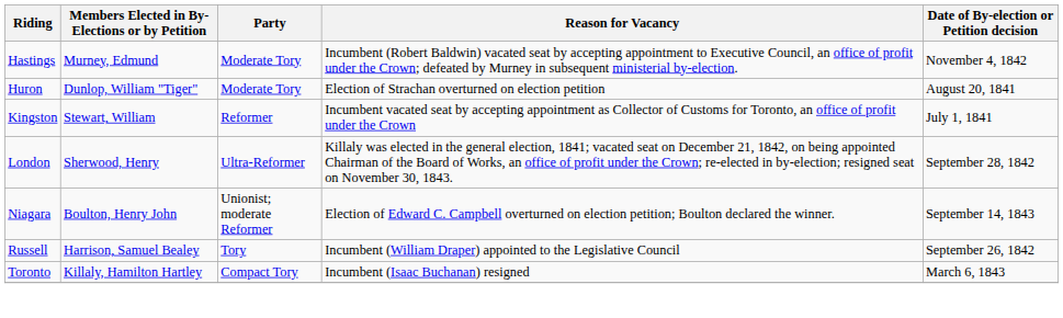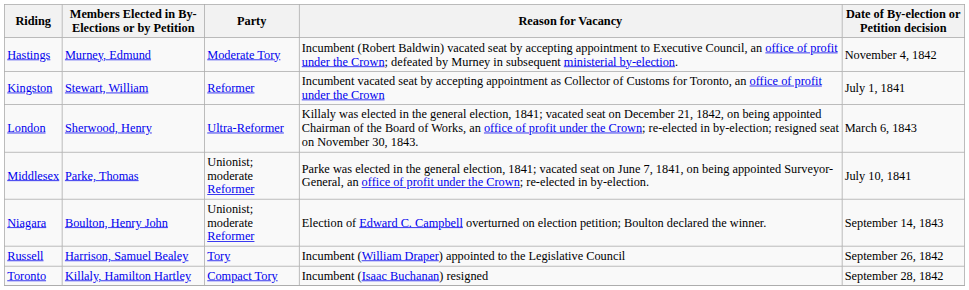 <table class="wikitable sortable">
 <tr>
 <th>Riding</th>
 <th>Members Elected in By-Elections or by Petition</th>
 <th>Party</th>
 <th>Reason for Vacancy</th>
 <th>Date of By-election or Petition decision</th>
 </tr>
 <tr>
 <td><a href='#'>Hastings</a></td>
 <td><a href='#'>Murney, Edmund</a></td>
 <td><a href='#'>Moderate Tory</a></td>
 <td>Incumbent (Robert Baldwin) vacated seat by accepting appointment to Executive Council, an <a href='#'>office of profit under the Crown</a>;  defeated by Murney in subsequent <a href='#'>ministerial by-election</a>.</td>
 <td>November 4, 1842</td>
 </tr>
 <tr>
-<td><a href='#'>Huron</a></td>
-<td><a href='#'>Dunlop, William "Tiger"</a></td>
-<td><a href='#'>Moderate Tory</a></td>
-<td>Election of Strachan overturned on election petition</td>
-<td>August 20, 1841</td>
-</tr>
-<tr>
 <td><a href='#'>Kingston</a></td>
 <td><a href='#'>Stewart, William</a></td>
 <td><a href='#'>Reformer</a></td>
 <td>Incumbent vacated seat by accepting appointment as Collector of Customs for Toronto, an <a href='#'>office of profit under the Crown</a></td>
 <td>July 1, 1841</td>
 </tr>
 <tr>
 <td><a href='#'>London</a></td>
 <td><a href='#'>Sherwood, Henry</a></td>
 <td><a href='#'>Ultra-Reformer</a></td>
 <td>Killaly was elected in the general election, 1841;  vacated seat on December 21, 1842, on being appointed Chairman of the Board of Works, an <a href='#'>office of profit under the Crown</a>;  re-elected in by-election;  resigned seat on November 30, 1843.</td>
-<td>September 28, 1842</td>
+<td>March 6, 1843</td>
+</tr>
+<tr>
+<td><a href='#'>Middlesex</a></td>
+<td><a href='#'>Parke, Thomas</a></td>
+<td>Unionist; moderate <a href='#'>Reformer</a></td>
+<td>Parke was elected in the general election, 1841;  vacated seat on June 7, 1841, on being appointed Surveyor-General, an <a href='#'>office of profit under the Crown</a>;  re-elected in by-election.</td>
+<td>July 10, 1841</td>
 </tr>
 <tr>
 <td><a href='#'>Niagara</a></td>
 <td><a href='#'>Boulton, Henry John</a></td>
 <td>Unionist;  moderate <a href='#'>Reformer</a></td>
 <td>Election of <a href='#'>Edward C. Campbell</a> overturned on election petition;  Boulton declared the winner.</td>
 <td>September 14, 1843</td>
 </tr>
 <tr>
 <td><a href='#'>Russell</a></td>
 <td><a href='#'>Harrison, Samuel Bealey</a></td>
 <td><a href='#'>Tory</a></td>
 <td>Incumbent (<a href='#'>William Draper</a>) appointed to the Legislative Council</td>
 <td>September 26, 1842</td>
 </tr>
 <tr>
 <td><a href='#'>Toronto</a></td>
 <td><a href='#'>Killaly, Hamilton Hartley</a></td>
 <td><a href='#'>Compact Tory</a></td>
 <td>Incumbent (<a href='#'>Isaac Buchanan</a>) resigned</td>
-<td>March 6, 1843</td>
+<td>September 28, 1842</td>
 </tr>
 <tr>
 </tr>
 </table>
